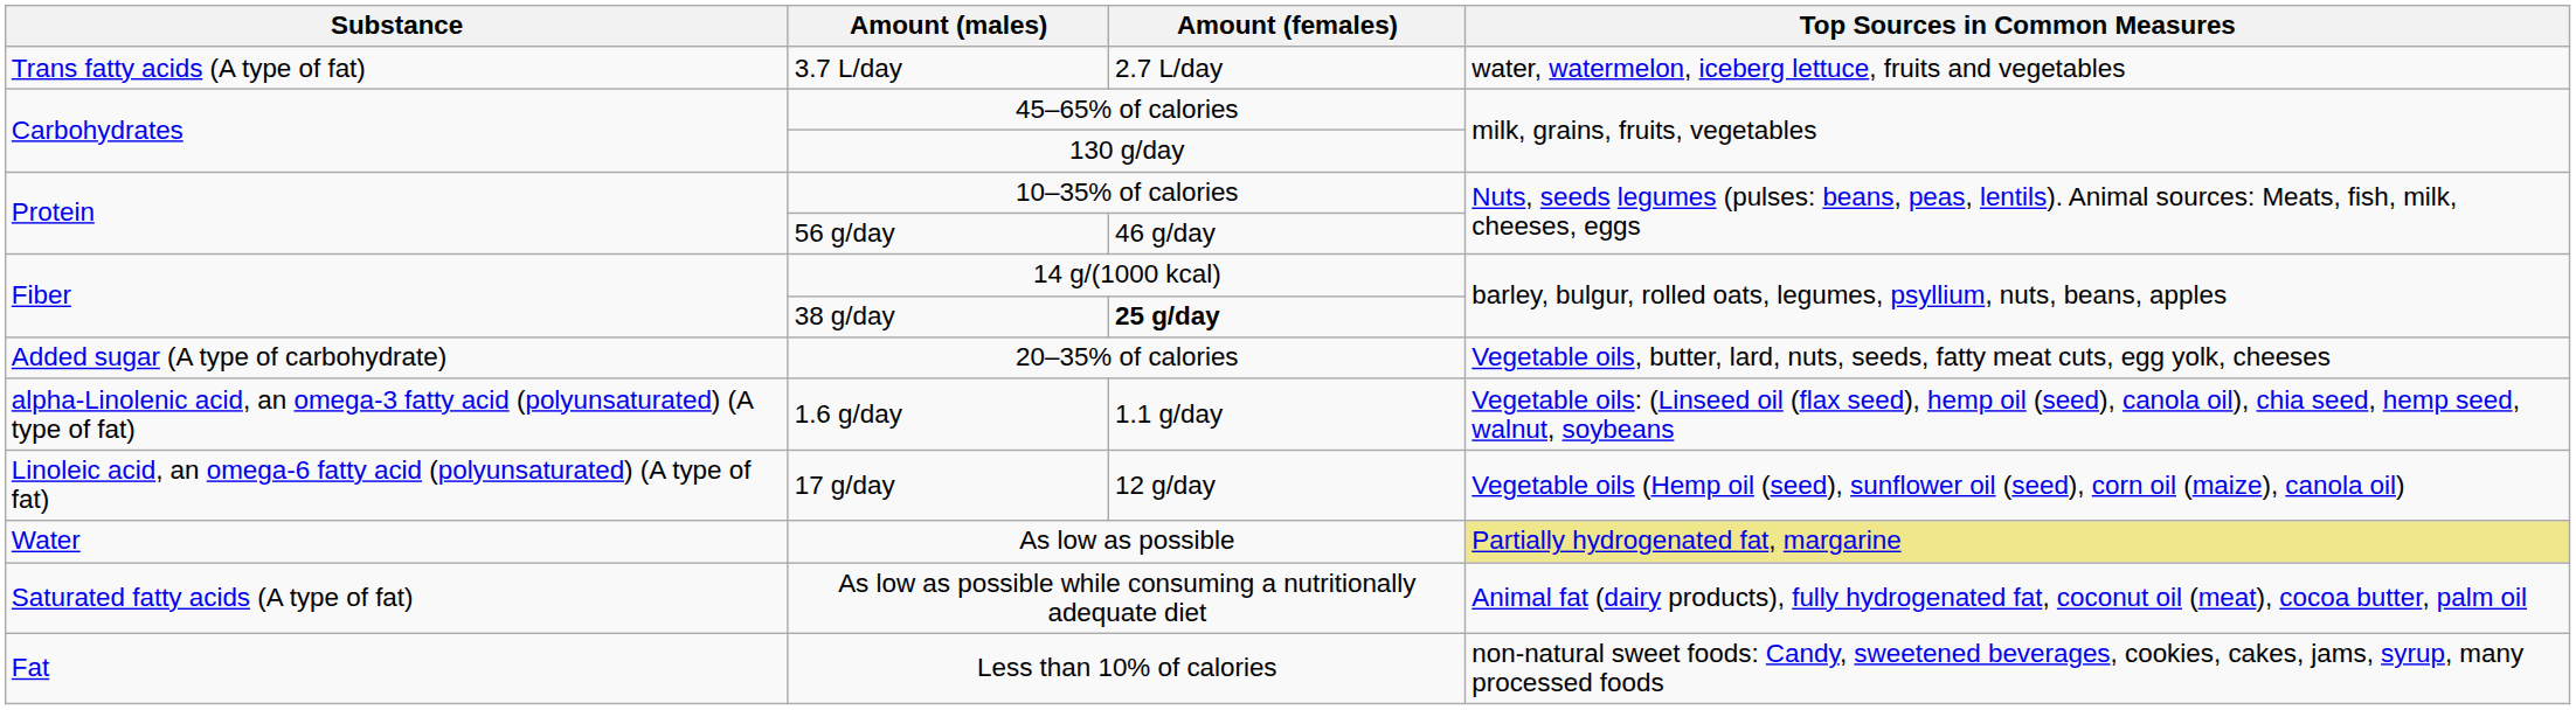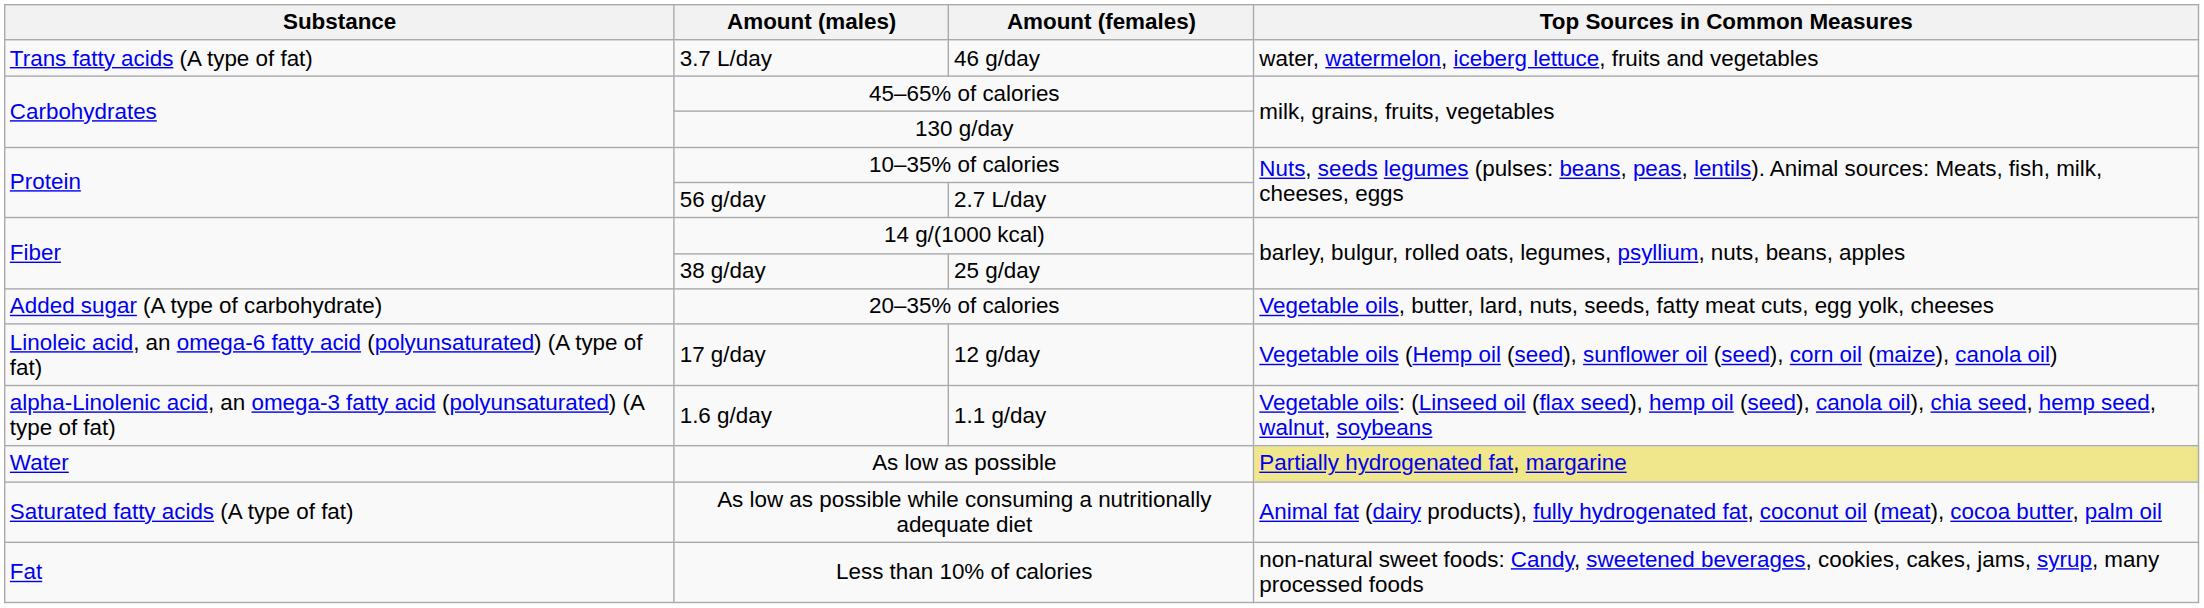 <table class="wikitable">
 <tr>
 <th>Substance</th>
 <th>Amount (males)</th>
 <th>Amount (females)</th>
 <th>Top Sources in Common Measures</th>
 </tr>
 <tr>
 <td><a href='#'>Trans fatty acids</a>  (A type of fat)</td>
 <td>3.7 L/day</td>
-<td>2.7 L/day</td>
+<td>46 g/day</td>
 <td>water, <a href='#'>watermelon</a>, <a href='#'>iceberg lettuce</a>, fruits and vegetables</td>
 </tr>
 <tr>
 <td rowspan="2"><a href='#'>Carbohydrates</a></td>
 <td colspan="2" style="text-align:center;">45–65% of calories</td>
 <td rowspan="2">milk, grains, fruits, vegetables</td>
 </tr>
 <tr>
 <td colspan="2" style="text-align:center;">130 g/day</td>
 </tr>
 <tr>
 <td rowspan="2"><a href='#'>Protein</a></td>
 <td colspan="2" style="text-align:center;">10–35% of calories</td>
 <td rowspan="2"><a href='#'>Nuts</a>, <a href='#'>seeds</a> <a href='#'>legumes</a> (pulses: <a href='#'>beans</a>, <a href='#'>peas</a>, <a href='#'>lentils</a>). Animal sources: Meats, fish, milk, cheeses, eggs</td>
 </tr>
 <tr>
 <td>56 g/day</td>
-<td>46 g/day</td>
+<td>2.7 L/day</td>
 </tr>
 <tr>
 <td rowspan="2"><a href='#'>Fiber</a></td>
 <td colspan="2" style="text-align:center;">14 g/(1000 kcal)</td>
 <td rowspan="2">barley, bulgur, rolled oats, legumes, <a href='#'>psyllium</a>, nuts, beans, apples</td>
 </tr>
 <tr>
 <td>38 g/day</td>
-<td><strong>25 g/day</strong></td>
+<td>25 g/day</td>
 </tr>
 <tr>
 <td><a href='#'>Added sugar</a>  (A type of carbohydrate)</td>
 <td colspan="2" style="text-align:center;">20–35% of calories</td>
 <td><a href='#'>Vegetable oils</a>, butter, lard, nuts, seeds, fatty meat cuts, egg yolk, cheeses</td>
 </tr>
 <tr>
+<td><a href='#'>Linoleic acid</a>, an <a href='#'>omega-6 fatty acid</a> (<a href='#'>polyunsaturated</a>)  (A type of fat)</td>
+<td>17 g/day</td>
+<td>12 g/day</td>
+<td><a href='#'>Vegetable oils</a> (<a href='#'>Hemp oil</a> (<a href='#'>seed</a>), <a href='#'>sunflower oil</a> (<a href='#'>seed</a>), <a href='#'>corn oil</a> (<a href='#'>maize</a>), <a href='#'>canola oil</a>)</td>
+</tr>
+<tr>
 <td><a href='#'>alpha-Linolenic acid</a>, an <a href='#'>omega-3 fatty acid</a> (<a href='#'>polyunsaturated</a>) (A type of fat)</td>
 <td>1.6 g/day</td>
 <td>1.1 g/day</td>
 <td><a href='#'>Vegetable oils</a>: (<a href='#'>Linseed oil</a> (<a href='#'>flax seed</a>), <a href='#'>hemp oil</a> (<a href='#'>seed</a>), <a href='#'>canola oil</a>), <a href='#'>chia seed</a>, <a href='#'>hemp seed</a>, <a href='#'>walnut</a>, <a href='#'>soybeans</a></td>
-</tr>
-<tr>
-<td><a href='#'>Linoleic acid</a>, an <a href='#'>omega-6 fatty acid</a> (<a href='#'>polyunsaturated</a>)  (A type of fat)</td>
-<td>17 g/day</td>
-<td>12 g/day</td>
-<td><a href='#'>Vegetable oils</a> (<a href='#'>Hemp oil</a> (<a href='#'>seed</a>), <a href='#'>sunflower oil</a> (<a href='#'>seed</a>), <a href='#'>corn oil</a> (<a href='#'>maize</a>), <a href='#'>canola oil</a>)</td>
 </tr>
 <tr>
 <td><a href='#'>Water</a></td>
 <td colspan="2" style="text-align:center;">As low as possible</td>
 <td style="background: khaki;"><a href='#'>Partially hydrogenated fat</a>, <a href='#'>margarine</a></td>
 </tr>
 <tr>
 <td><a href='#'>Saturated fatty acids</a>  (A type of fat)</td>
 <td colspan="2" style="text-align:center;">As low as possible while consuming a nutritionally adequate diet</td>
 <td><a href='#'>Animal fat</a> (<a href='#'>dairy</a> products), <a href='#'>fully hydrogenated fat</a>, <a href='#'>coconut oil</a> (<a href='#'>meat</a>), <a href='#'>cocoa butter</a>, <a href='#'>palm oil</a></td>
 </tr>
 <tr>
 <td><a href='#'>Fat</a></td>
 <td colspan="2" style="text-align:center;">Less than 10% of calories</td>
 <td>non-natural sweet foods: <a href='#'>Candy</a>, <a href='#'>sweetened beverages</a>, cookies, cakes, jams, <a href='#'>syrup</a>, many processed foods</td>
 </tr>
 </table>
